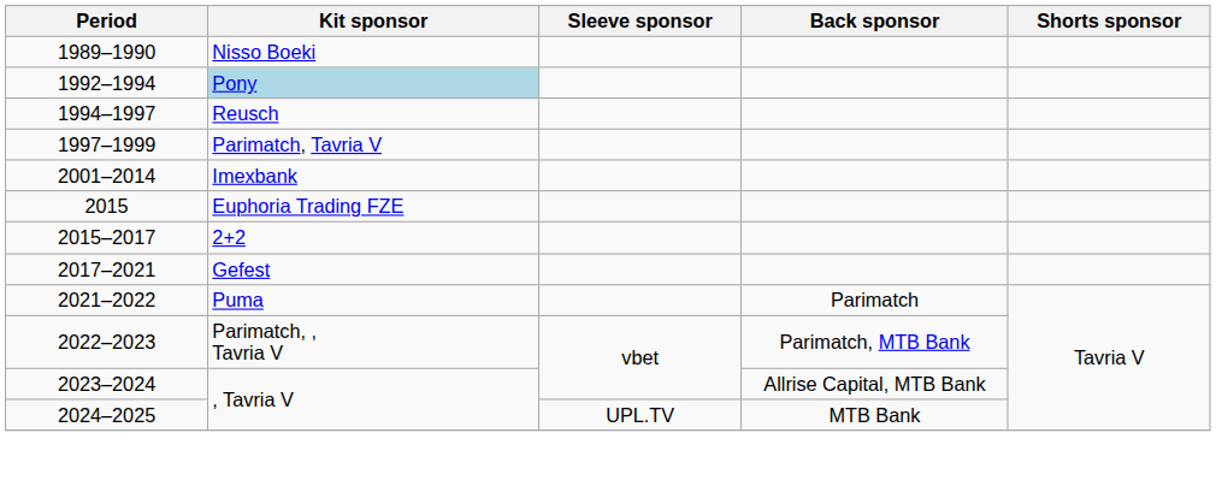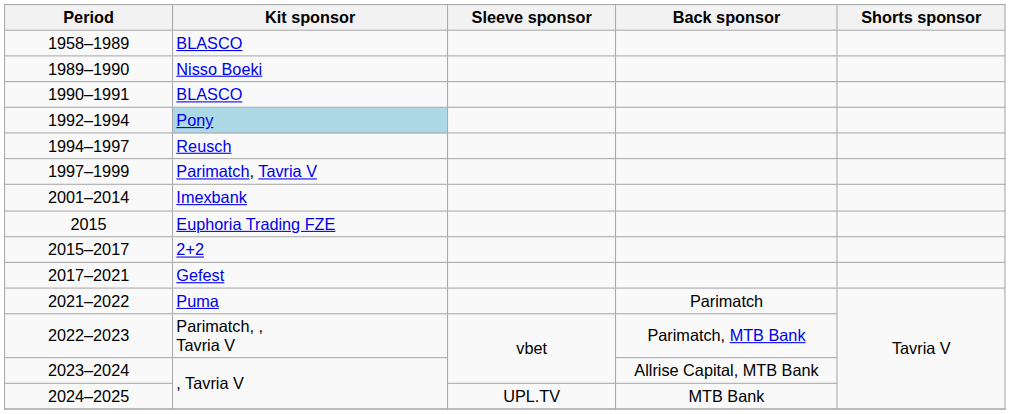 <table class="wikitable" style="font-size: 95%; text-align: center; ">
 <tr>
 <th width=150>Period</th>
 <th width=250>Kit sponsor</th>
 <th width=150>Sleeve sponsor</th>
 <th width=200>Back sponsor</th>
 <th width=150>Shorts sponsor</th>
 </tr>
 <tr>
+<td align="center">1958–1989</td>
+<td align="left"> <a href='#'>BLASCO</a></td>
+<td></td>
+<td></td>
+<td></td>
+</tr>
+<tr>
 <td align="center">1989–1990</td>
 <td align="left"> <a href='#'>Nisso Boeki</a></td>
+<td></td>
+<td></td>
+<td></td>
+</tr>
+<tr>
+<td align="center">1990–1991</td>
+<td align="left"> <a href='#'>BLASCO</a></td>
 <td></td>
 <td></td>
 <td></td>
 </tr>
 <tr>
 <td align="center">1992–1994</td>
 <td align="left" style="background: lightblue;"> <a href='#'>Pony</a></td>
 <td></td>
 <td></td>
 <td></td>
 </tr>
 <tr>
 <td align="center">1994–1997</td>
 <td align="left"> <a href='#'>Reusch</a></td>
 <td></td>
 <td></td>
 <td></td>
 </tr>
 <tr>
 <td align="center">1997–1999</td>
 <td align="left"> <a href='#'>Parimatch</a>,  <a href='#'>Tavria V</a></td>
 <td></td>
 <td></td>
 <td></td>
 </tr>
 <tr>
 <td align="center">2001–2014</td>
 <td align="left"> <a href='#'>Imexbank</a></td>
 <td></td>
 <td></td>
 <td></td>
 </tr>
 <tr>
 <td align="center">2015</td>
 <td align="left"> <a href='#'>Euphoria Trading FZE</a></td>
 <td></td>
 <td></td>
 <td></td>
 </tr>
 <tr>
 <td align="center">2015–2017</td>
 <td align="left"> <a href='#'>2+2</a></td>
 <td></td>
 <td></td>
 <td></td>
 </tr>
 <tr>
 <td align="center">2017–2021</td>
 <td align="left"> <a href='#'>Gefest</a></td>
 <td></td>
 <td></td>
 <td></td>
 </tr>
 <tr>
 <td align="center">2021–2022</td>
 <td align="left"> <a href='#'>Puma</a></td>
 <td></td>
 <td>Parimatch</td>
 <td rowspan="4">Tavria V</td>
 </tr>
 <tr>
 <td align="center">2022–2023</td>
 <td align="left">Parimatch,  ,<br>Tavria V</td>
 <td rowspan="2">vbet</td>
 <td>Parimatch, <a href='#'>MTB Bank</a><br></td>
 </tr>
 <tr>
 <td align="center">2023–2024</td>
 <td rowspan="2" align="left"> , Tavria V<br></td>
 <td>Allrise Capital, MTB Bank<br></td>
 </tr>
 <tr>
 <td align="center">2024–2025<br></td>
 <td>UPL.TV</td>
 <td>MTB Bank<br></td>
 </tr>
 <tr>
 </tr>
 </table>
